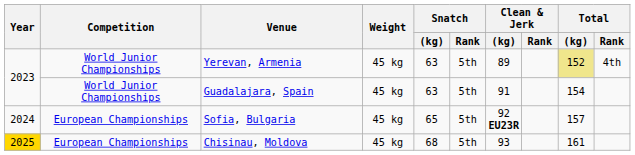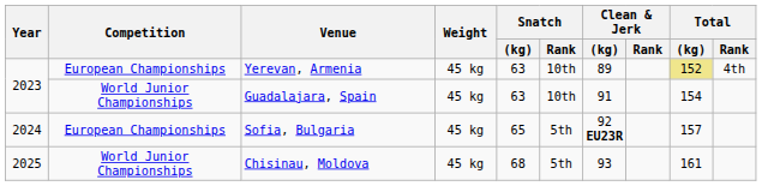 <table class = "wikitable" style="text-align:center;">
 <tr>
 <th rowspan=2 width=40>Year</th>
 <th rowspan=2 width=200>Competition</th>
 <th rowspan=2 width=200>Venue</th>
 <th rowspan=2 width=60>Weight</th>
 <th colspan=2>Snatch</th>
 <th colspan=2>Clean & Jerk</th>
 <th colspan=2>Total</th>
 </tr>
 <tr>
 <th width=40>(kg)</th>
 <th width=40>Rank</th>
 <th width=40>(kg)</th>
 <th width=40>Rank</th>
 <th width=40>(kg)</th>
 <th width=40>Rank</th>
 </tr>
 <tr>
 <td rowspan=2>2023</td>
-<td><a href='#'>World Junior Championships</a></td>
+<td><a href='#'>European Championships</a></td>
 <td align=left> <a href='#'>Yerevan</a>, <a href='#'>Armenia</a></td>
 <td>45 kg</td>
 <td>63</td>
-<td>5th</td>
+<td>10th</td>
 <td>89</td>
 <td></td>
 <td style="background: khaki;">152</td>
 <td>4th</td>
 </tr>
 <tr>
 <td><a href='#'>World Junior Championships</a></td>
 <td align=left> <a href='#'>Guadalajara</a>, <a href='#'>Spain</a></td>
 <td>45 kg</td>
 <td>63</td>
-<td>5th</td>
+<td>10th</td>
 <td>91</td>
 <td></td>
 <td>154</td>
 <td></td>
 </tr>
 <tr>
 <td>2024</td>
 <td><a href='#'>European Championships</a></td>
 <td align=left> <a href='#'>Sofia</a>, <a href='#'>Bulgaria</a></td>
 <td>45 kg</td>
 <td>65</td>
 <td>5th</td>
 <td>92<br><strong>EU23R</strong></td>
 <td></td>
 <td>157</td>
 <td></td>
 </tr>
 <tr>
-<td style="background: gold;">2025</td>
-<td><a href='#'>European Championships</a></td>
+<td>2025</td>
+<td><a href='#'>World Junior Championships</a></td>
 <td align=left> <a href='#'>Chisinau</a>, <a href='#'>Moldova</a></td>
 <td>45 kg</td>
 <td>68</td>
 <td>5th</td>
 <td>93</td>
 <td></td>
 <td>161</td>
 <td></td>
 </tr>
 </table>
